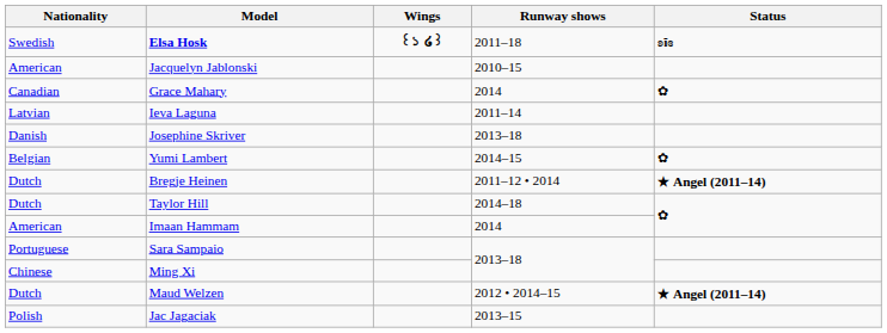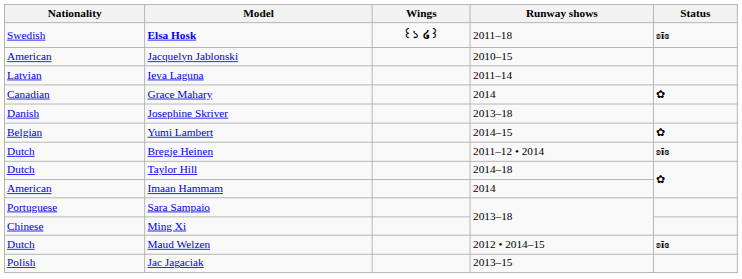 <table class="sortable wikitable"  style="font-size:85%; width:100%;">
 <tr>
 <th style="text-align:center;">Nationality</th>
 <th style="text-align:center;">Model</th>
 <th style="text-align:center;">Wings</th>
 <th style="text-align:center;">Runway shows</th>
 <th style="text-align:center;">Status</th>
 </tr>
 <tr>
 <td> <a href='#'>Swedish</a></td>
 <td><strong><a href='#'>Elsa Hosk</a></strong></td>
 <td align="center"><strong>꒰১ ໒꒱</strong></td>
 <td>2011–18</td>
 <td><strong>ʚĭɞ</strong></td>
 </tr>
 <tr>
 <td> <a href='#'>American</a></td>
 <td><a href='#'>Jacquelyn Jablonski</a></td>
 <td></td>
 <td>2010–15</td>
 <td></td>
 </tr>
 <tr>
+<td> <a href='#'>Latvian</a></td>
+<td><a href='#'>Ieva Laguna</a></td>
+<td></td>
+<td>2011–14</td>
+<td></td>
+</tr>
+<tr>
 <td> <a href='#'>Canadian</a></td>
 <td><a href='#'>Grace Mahary</a></td>
 <td></td>
 <td>2014</td>
 <td>✿</td>
-</tr>
-<tr>
-<td> <a href='#'>Latvian</a></td>
-<td><a href='#'>Ieva Laguna</a></td>
-<td></td>
-<td>2011–14</td>
-<td></td>
 </tr>
 <tr>
 <td> <a href='#'>Danish</a></td>
 <td><a href='#'>Josephine Skriver</a></td>
 <td></td>
 <td>2013–18</td>
 <td></td>
 </tr>
 <tr>
 <td> <a href='#'>Belgian</a></td>
 <td><a href='#'>Yumi Lambert</a></td>
 <td></td>
 <td>2014–15</td>
 <td>✿</td>
 </tr>
 <tr>
 <td> <a href='#'>Dutch</a></td>
 <td><a href='#'>Bregje Heinen</a></td>
 <td></td>
 <td>2011–12 • 2014</td>
-<td><strong>★  Angel (2011–14)</strong></td>
+<td><strong>ʚĭɞ</strong></td>
 </tr>
 <tr>
 <td> <a href='#'>Dutch</a></td>
 <td><a href='#'>Taylor Hill</a></td>
 <td></td>
 <td>2014–18</td>
 <td rowspan="2">✿</td>
 </tr>
 <tr>
 <td> <a href='#'>American</a></td>
 <td><a href='#'>Imaan Hammam</a></td>
 <td></td>
 <td>2014</td>
 </tr>
 <tr>
 <td> <a href='#'>Portuguese</a></td>
 <td><a href='#'>Sara Sampaio</a></td>
 <td></td>
 <td rowspan="2">2013–18</td>
 <td></td>
 </tr>
 <tr>
 <td> <a href='#'>Chinese</a></td>
 <td><a href='#'>Ming Xi</a></td>
 <td></td>
 <td></td>
 </tr>
 <tr>
 <td> <a href='#'>Dutch</a></td>
 <td><a href='#'>Maud Welzen</a></td>
 <td></td>
 <td>2012 • 2014–15</td>
-<td><strong>★  Angel (2011–14)</strong></td>
+<td><strong>ʚĭɞ</strong></td>
 </tr>
 <tr>
 <td> <a href='#'>Polish</a></td>
 <td><a href='#'>Jac Jagaciak</a></td>
 <td></td>
 <td>2013–15</td>
 <td></td>
 </tr>
 </table>
